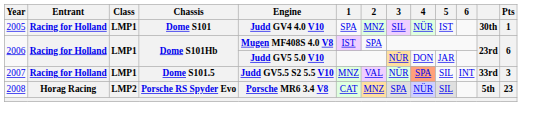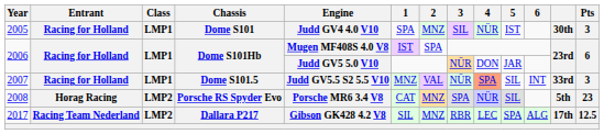 <table class="wikitable" style="text-align:center; font-size:85%">
 <tr>
 <th>Year</th>
 <th>Entrant</th>
 <th>Class</th>
 <th>Chassis</th>
 <th>Engine</th>
 <th>1</th>
 <th>2</th>
 <th>3</th>
 <th>4</th>
 <th>5</th>
 <th>6</th>
 <th></th>
 <th>Pts</th>
 </tr>
 <tr>
 <td><a href='#'>2005</a></td>
 <th nowrap><a href='#'>Racing for Holland</a></th>
 <th>LMP1</th>
 <th nowrap><a href='#'>Dome</a> S101</th>
 <th nowrap><a href='#'>Judd</a> GV4 4.0 <a href='#'>V10</a></th>
 <td><a href='#'>SPA</a></td>
 <td style="background:#DFFFDF;"><a href='#'>MNZ</a><br></td>
 <td style="background: #EFCFFF"><a href='#'>SIL</a><br></td>
 <td style="background:#DFFFDF;"><a href='#'>NÜR</a><br></td>
 <td><a href='#'>IST</a></td>
 <td></td>
 <th>30th</th>
-<th>1</th>
+<th>3</th>
 </tr>
 <tr>
 <td rowspan=2><a href='#'>2006</a></td>
 <th rowspan=2 nowrap><a href='#'>Racing for Holland</a></th>
 <th rowspan=2>LMP1</th>
 <th rowspan=2 nowrap><a href='#'>Dome</a> S101Hb</th>
 <th nowrap><a href='#'>Mugen</a> MF408S 4.0 <a href='#'>V8</a></th>
 <td style="background: #EFCFFF"><a href='#'>IST</a><br></td>
 <td><a href='#'>SPA</a></td>
 <td colspan=4></td>
 <th rowspan=2>23rd</th>
 <th rowspan=2>6</th>
 </tr>
 <tr>
 <th nowrap><a href='#'>Judd</a> GV5 5.0 <a href='#'>V10</a></th>
 <td colspan=2></td>
 <td style="background:#FFDF9F;"><a href='#'>NÜR</a><br></td>
 <td><a href='#'>DON</a></td>
 <td><a href='#'>JAR</a></td>
 <td></td>
 </tr>
 <tr>
 <td><a href='#'>2007</a></td>
 <th nowrap><a href='#'>Racing for Holland</a></th>
 <th>LMP1</th>
 <th nowrap><a href='#'>Dome</a> S101.5</th>
 <th nowrap><a href='#'>Judd</a> GV5.5 S2 5.5 <a href='#'>V10</a></th>
 <td style="background:#DFFFDF;"><a href='#'>MNZ</a><br></td>
 <td style="background: #EFCFFF"><a href='#'>VAL</a><br></td>
 <td style="background:#DFFFDF;"><a href='#'>NÜR</a><br></td>
 <td style="background: lightsalmon;"><a href='#'>SPA</a></td>
 <td><a href='#'>SIL</a></td>
 <td><a href='#'>INT</a></td>
 <th>33rd</th>
 <th>3</th>
 </tr>
 <tr>
 <td><a href='#'>2008</a></td>
 <th nowrap>Horag Racing</th>
 <th>LMP2</th>
 <th nowrap><a href='#'>Porsche RS Spyder</a> Evo</th>
 <th nowrap><a href='#'>Porsche</a> MR6 3.4 <a href='#'>V8</a></th>
 <td style="background:#DFFFDF;"><a href='#'>CAT</a><br></td>
 <td style="background:#FFDF9F;"><a href='#'>MNZ</a><br></td>
 <td style="background:#DFDFDF;"><a href='#'>SPA</a><br></td>
 <td style="background:#CFCFFF;"><a href='#'>NÜR</a><br></td>
 <td style="background:#DFDFDF;"><a href='#'>SIL</a><br></td>
 <td></td>
 <th>5th</th>
 <th>23</th>
 </tr>
 <tr>
+<td><a href='#'>2017</a></td>
+<th nowrap><a href='#'>Racing Team Nederland</a></th>
+<th>LMP2</th>
+<th nowrap><a href='#'>Dallara P217</a></th>
+<th nowrap><a href='#'>Gibson</a> GK428 4.2 <a href='#'>V8</a></th>
+<td style="background:#DFFFDF;"><a href='#'>SIL</a><br></td>
+<td style="background:#DFFFDF;"><a href='#'>MNZ</a><br></td>
+<td style="background:#DFFFDF;"><a href='#'>RBR</a><br></td>
+<td style="background:#DFFFDF;"><a href='#'>LEC</a><br></td>
+<td style="background:#DFFFDF;"><a href='#'>SPA</a><br></td>
+<td style="background:#DFFFDF;"><a href='#'>ALG</a><br></td>
+<th>17th</th>
+<th>12.5</th>
+</tr>
+<tr>
 <th colspan="13"></th>
 </tr>
 </table>
